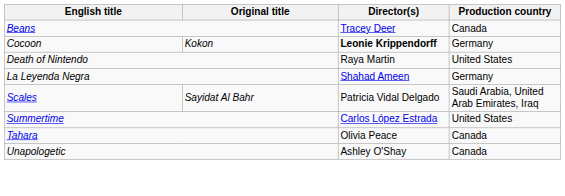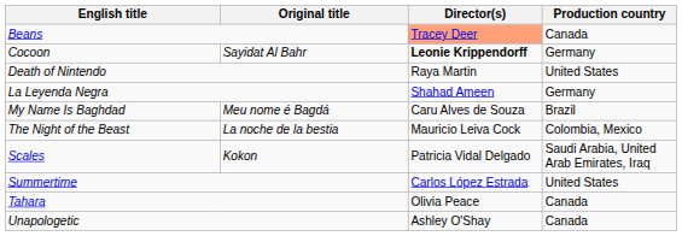 <table class="wikitable" width=100%>
 <tr>
 <th scope="col" width="32%">English title</th>
 <th scope="col" width="28%">Original title</th>
 <th scope="col" width="20%">Director(s)</th>
 <th scope="col" width="20%">Production country</th>
 </tr>
 <tr>
 <td colspan=2><em><a href='#'>Beans</a></em></td>
-<td><a href='#'>Tracey Deer</a></td>
+<td style="background: lightsalmon;"><a href='#'>Tracey Deer</a></td>
 <td>Canada</td>
 </tr>
 <tr>
 <td><em>Cocoon</em></td>
-<td><em>Kokon</em></td>
+<td><em>Sayidat Al Bahr</em></td>
 <td><strong>Leonie Krippendorff</strong></td>
 <td>Germany</td>
 </tr>
 <tr>
 <td colspan=2><em>Death of Nintendo</em></td>
 <td>Raya Martin</td>
 <td>United States</td>
 </tr>
 <tr>
 <td colspan=2><em>La Leyenda Negra</em></td>
 <td><a href='#'>Shahad Ameen</a></td>
 <td>Germany</td>
 </tr>
 <tr>
+<td><em>My Name Is Baghdad</em></td>
+<td><em>Meu nome é Bagdá</em></td>
+<td>Caru Alves de Souza</td>
+<td>Brazil</td>
+</tr>
+<tr>
+<td><em>The Night of the Beast</em></td>
+<td><em>La noche de la bestia</em></td>
+<td>Mauricio Leiva Cock</td>
+<td>Colombia, Mexico</td>
+</tr>
+<tr>
 <td><em><a href='#'>Scales</a></em></td>
-<td><em>Sayidat Al Bahr</em></td>
+<td><em>Kokon</em></td>
 <td>Patricia Vidal Delgado</td>
 <td>Saudi Arabia, United Arab Emirates, Iraq</td>
 </tr>
 <tr>
 <td colspan=2><em><a href='#'>Summertime</a></em></td>
 <td><a href='#'>Carlos López Estrada</a></td>
 <td>United States</td>
 </tr>
 <tr>
 <td colspan=2><em><a href='#'>Tahara</a></em></td>
 <td>Olivia Peace</td>
 <td>Canada</td>
 </tr>
 <tr>
 <td colspan=2><em>Unapologetic</em></td>
 <td>Ashley O'Shay</td>
 <td>Canada</td>
 </tr>
 </table>
